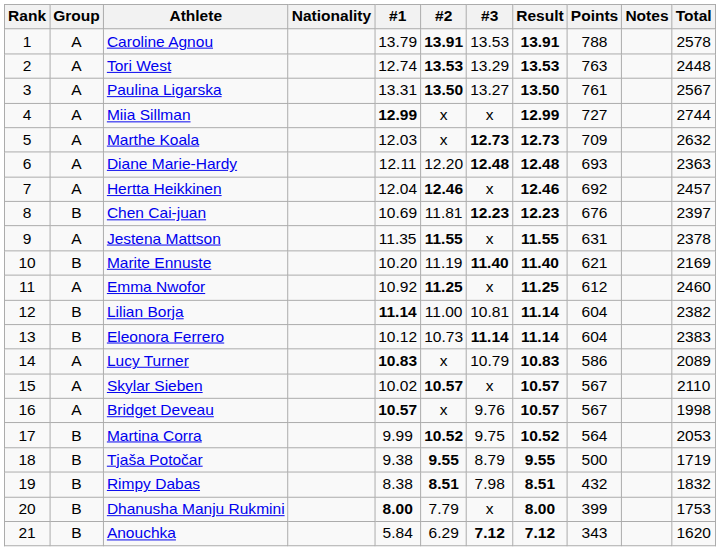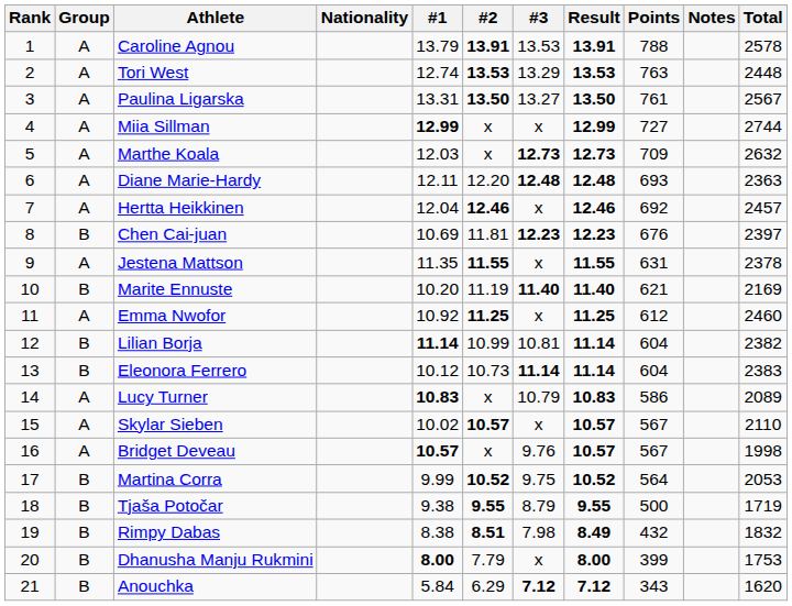 <table class="wikitable sortable" style="text-align:center">
 <tr>
 <th>Rank</th>
 <th>Group</th>
 <th>Athlete</th>
 <th>Nationality</th>
 <th>#1</th>
 <th>#2</th>
 <th>#3</th>
 <th>Result</th>
 <th>Points</th>
 <th>Notes</th>
 <th>Total</th>
 </tr>
 <tr>
 <td>1</td>
 <td>A</td>
 <td align=left><a href='#'>Caroline Agnou</a></td>
 <td align=left></td>
 <td>13.79</td>
 <td><strong>13.91</strong></td>
 <td>13.53</td>
 <td><strong>13.91</strong></td>
 <td>788</td>
 <td></td>
 <td>2578</td>
 </tr>
 <tr>
 <td>2</td>
 <td>A</td>
 <td align=left><a href='#'>Tori West</a></td>
 <td align=left></td>
 <td>12.74</td>
 <td><strong>13.53</strong></td>
 <td>13.29</td>
 <td><strong>13.53</strong></td>
 <td>763</td>
 <td></td>
 <td>2448</td>
 </tr>
 <tr>
 <td>3</td>
 <td>A</td>
 <td align=left><a href='#'>Paulina Ligarska</a></td>
 <td align=left></td>
 <td>13.31</td>
 <td><strong>13.50</strong></td>
 <td>13.27</td>
 <td><strong>13.50</strong></td>
 <td>761</td>
 <td></td>
 <td>2567</td>
 </tr>
 <tr>
 <td>4</td>
 <td>A</td>
 <td align=left><a href='#'>Miia Sillman</a></td>
 <td align=left></td>
 <td><strong>12.99</strong></td>
 <td>x</td>
 <td>x</td>
 <td><strong>12.99</strong></td>
 <td>727</td>
 <td></td>
 <td>2744</td>
 </tr>
 <tr>
 <td>5</td>
 <td>A</td>
 <td align=left><a href='#'>Marthe Koala</a></td>
 <td align=left></td>
 <td>12.03</td>
 <td>x</td>
 <td><strong>12.73</strong></td>
 <td><strong>12.73</strong></td>
 <td>709</td>
 <td></td>
 <td>2632</td>
 </tr>
 <tr>
 <td>6</td>
 <td>A</td>
 <td align=left><a href='#'>Diane Marie-Hardy</a></td>
 <td align=left></td>
 <td>12.11</td>
 <td>12.20</td>
 <td><strong>12.48</strong></td>
 <td><strong>12.48</strong></td>
 <td>693</td>
 <td></td>
 <td>2363</td>
 </tr>
 <tr>
 <td>7</td>
 <td>A</td>
 <td align=left><a href='#'>Hertta Heikkinen</a></td>
 <td align=left></td>
 <td>12.04</td>
 <td><strong>12.46</strong></td>
 <td>x</td>
 <td><strong>12.46</strong></td>
 <td>692</td>
 <td></td>
 <td>2457</td>
 </tr>
 <tr>
 <td>8</td>
 <td>B</td>
 <td align=left><a href='#'>Chen Cai-juan</a></td>
 <td align=left></td>
 <td>10.69</td>
 <td>11.81</td>
 <td><strong>12.23</strong></td>
 <td><strong>12.23</strong></td>
 <td>676</td>
 <td></td>
 <td>2397</td>
 </tr>
 <tr>
 <td>9</td>
 <td>A</td>
 <td align=left><a href='#'>Jestena Mattson</a></td>
 <td align=left></td>
 <td>11.35</td>
 <td><strong>11.55</strong></td>
 <td>x</td>
 <td><strong>11.55</strong></td>
 <td>631</td>
 <td></td>
 <td>2378</td>
 </tr>
 <tr>
 <td>10</td>
 <td>B</td>
 <td align=left><a href='#'>Marite Ennuste</a></td>
 <td align=left></td>
 <td>10.20</td>
 <td>11.19</td>
 <td><strong>11.40</strong></td>
 <td><strong>11.40</strong></td>
 <td>621</td>
 <td></td>
 <td>2169</td>
 </tr>
 <tr>
 <td>11</td>
 <td>A</td>
 <td align=left><a href='#'>Emma Nwofor</a></td>
 <td align=left></td>
 <td>10.92</td>
 <td><strong>11.25</strong></td>
 <td>x</td>
 <td><strong>11.25</strong></td>
 <td>612</td>
 <td></td>
 <td>2460</td>
 </tr>
 <tr>
 <td>12</td>
 <td>B</td>
 <td align=left><a href='#'>Lilian Borja</a></td>
 <td align=left></td>
 <td><strong>11.14</strong></td>
-<td>11.00</td>
+<td>10.99</td>
 <td>10.81</td>
 <td><strong>11.14</strong></td>
 <td>604</td>
 <td></td>
 <td>2382</td>
 </tr>
 <tr>
 <td>13</td>
 <td>B</td>
 <td align=left><a href='#'>Eleonora Ferrero</a></td>
 <td align=left></td>
 <td>10.12</td>
 <td>10.73</td>
 <td><strong>11.14</strong></td>
 <td><strong>11.14</strong></td>
 <td>604</td>
 <td></td>
 <td>2383</td>
 </tr>
 <tr>
 <td>14</td>
 <td>A</td>
 <td align=left><a href='#'>Lucy Turner</a></td>
 <td align=left></td>
 <td><strong>10.83</strong></td>
 <td>x</td>
 <td>10.79</td>
 <td><strong>10.83</strong></td>
 <td>586</td>
 <td></td>
 <td>2089</td>
 </tr>
 <tr>
 <td>15</td>
 <td>A</td>
 <td align=left><a href='#'>Skylar Sieben</a></td>
 <td align=left></td>
 <td>10.02</td>
 <td><strong>10.57</strong></td>
 <td>x</td>
 <td><strong>10.57</strong></td>
 <td>567</td>
 <td></td>
 <td>2110</td>
 </tr>
 <tr>
 <td>16</td>
 <td>A</td>
 <td align=left><a href='#'>Bridget Deveau</a></td>
 <td align=left></td>
 <td><strong>10.57</strong></td>
 <td>x</td>
 <td>9.76</td>
 <td><strong>10.57</strong></td>
 <td>567</td>
 <td></td>
 <td>1998</td>
 </tr>
 <tr>
 <td>17</td>
 <td>B</td>
 <td align=left><a href='#'>Martina Corra</a></td>
 <td align=left></td>
 <td>9.99</td>
 <td><strong>10.52</strong></td>
 <td>9.75</td>
 <td><strong>10.52</strong></td>
 <td>564</td>
 <td></td>
 <td>2053</td>
 </tr>
 <tr>
 <td>18</td>
 <td>B</td>
 <td align=left><a href='#'>Tjaša Potočar</a></td>
 <td align=left></td>
 <td>9.38</td>
 <td><strong>9.55</strong></td>
 <td>8.79</td>
 <td><strong>9.55</strong></td>
 <td>500</td>
 <td></td>
 <td>1719</td>
 </tr>
 <tr>
 <td>19</td>
 <td>B</td>
 <td align=left><a href='#'>Rimpy Dabas</a></td>
 <td align=left></td>
 <td>8.38</td>
 <td><strong>8.51</strong></td>
 <td>7.98</td>
-<td><strong>8.51</strong></td>
+<td><strong>8.49</strong></td>
 <td>432</td>
 <td></td>
 <td>1832</td>
 </tr>
 <tr>
 <td>20</td>
 <td>B</td>
 <td align=left><a href='#'>Dhanusha Manju Rukmini</a></td>
 <td align=left></td>
 <td><strong>8.00</strong></td>
 <td>7.79</td>
 <td>x</td>
 <td><strong>8.00</strong></td>
 <td>399</td>
 <td></td>
 <td>1753</td>
 </tr>
 <tr>
 <td>21</td>
 <td>B</td>
 <td align=left><a href='#'>Anouchka</a></td>
 <td align=left></td>
 <td>5.84</td>
 <td>6.29</td>
 <td><strong>7.12</strong></td>
 <td><strong>7.12</strong></td>
 <td>343</td>
 <td></td>
 <td>1620</td>
 </tr>
 </table>
